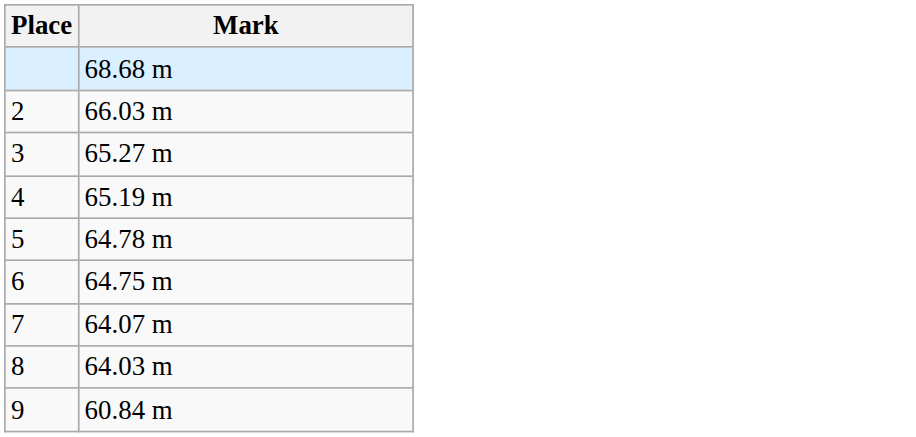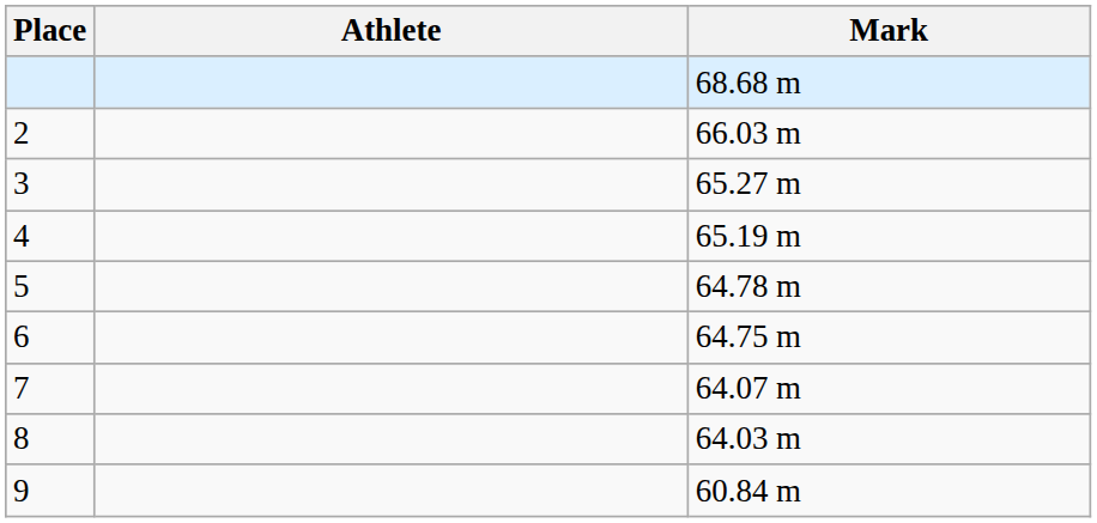 <table class=wikitable>
 <tr>
 <th>Place</th>
+<th style="width:18em">Athlete</th>
 <th style="width:12em">Mark</th>
 </tr>
 <tr style="background:#daefff;">
+<td></td>
 <td></td>
 <td>68.68 m</td>
 </tr>
 <tr>
 <td>2</td>
+<td></td>
 <td>66.03 m</td>
 </tr>
 <tr>
 <td>3</td>
+<td></td>
 <td>65.27 m</td>
 </tr>
 <tr>
 <td>4</td>
+<td></td>
 <td>65.19 m</td>
 </tr>
 <tr>
 <td>5</td>
+<td></td>
 <td>64.78 m</td>
 </tr>
 <tr>
 <td>6</td>
+<td></td>
 <td>64.75 m</td>
 </tr>
 <tr>
 <td>7</td>
+<td></td>
 <td>64.07 m</td>
 </tr>
 <tr>
 <td>8</td>
+<td></td>
 <td>64.03 m</td>
 </tr>
 <tr>
 <td>9</td>
+<td></td>
 <td>60.84 m</td>
 </tr>
 </table>
